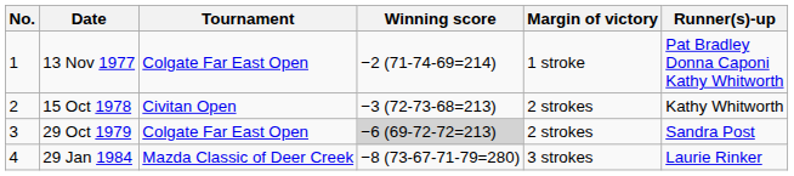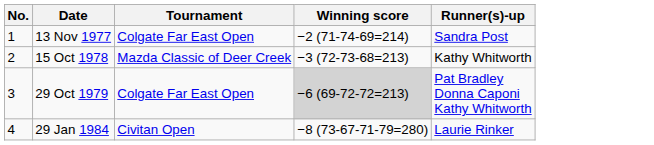 <table class="wikitable" style="font-size:95%;">
 <tr>
 <th>No.</th>
 <th>Date</th>
 <th>Tournament</th>
 <th>Winning score</th>
-<th>Margin of victory</th>
 <th>Runner(s)-up</th>
 </tr>
 <tr>
 <td>1</td>
 <td>13 Nov <a href='#'>1977</a></td>
 <td><a href='#'>Colgate Far East Open</a></td>
 <td>−2 (71-74-69=214)</td>
-<td>1 stroke</td>
-<td> <a href='#'>Pat Bradley</a><br> <a href='#'>Donna Caponi</a><br> <a href='#'>Kathy Whitworth</a></td>
+<td> <a href='#'>Sandra Post</a></td>
 </tr>
 <tr>
 <td>2</td>
 <td>15 Oct <a href='#'>1978</a></td>
-<td><a href='#'>Civitan Open</a></td>
+<td><a href='#'>Mazda Classic of Deer Creek</a></td>
 <td>−3 (72-73-68=213)</td>
-<td>2 strokes</td>
 <td> Kathy Whitworth</td>
 </tr>
 <tr>
 <td>3</td>
 <td>29 Oct <a href='#'>1979</a></td>
 <td><a href='#'>Colgate Far East Open</a></td>
 <td style="background: lightgrey;">−6 (69-72-72=213)</td>
-<td>2 strokes</td>
-<td> <a href='#'>Sandra Post</a></td>
+<td> <a href='#'>Pat Bradley</a><br> <a href='#'>Donna Caponi</a><br> <a href='#'>Kathy Whitworth</a></td>
 </tr>
 <tr>
 <td>4</td>
 <td>29 Jan <a href='#'>1984</a></td>
-<td><a href='#'>Mazda Classic of Deer Creek</a></td>
+<td><a href='#'>Civitan Open</a></td>
 <td>−8 (73-67-71-79=280)</td>
-<td>3 strokes</td>
 <td> <a href='#'>Laurie Rinker</a></td>
 </tr>
 </table>
